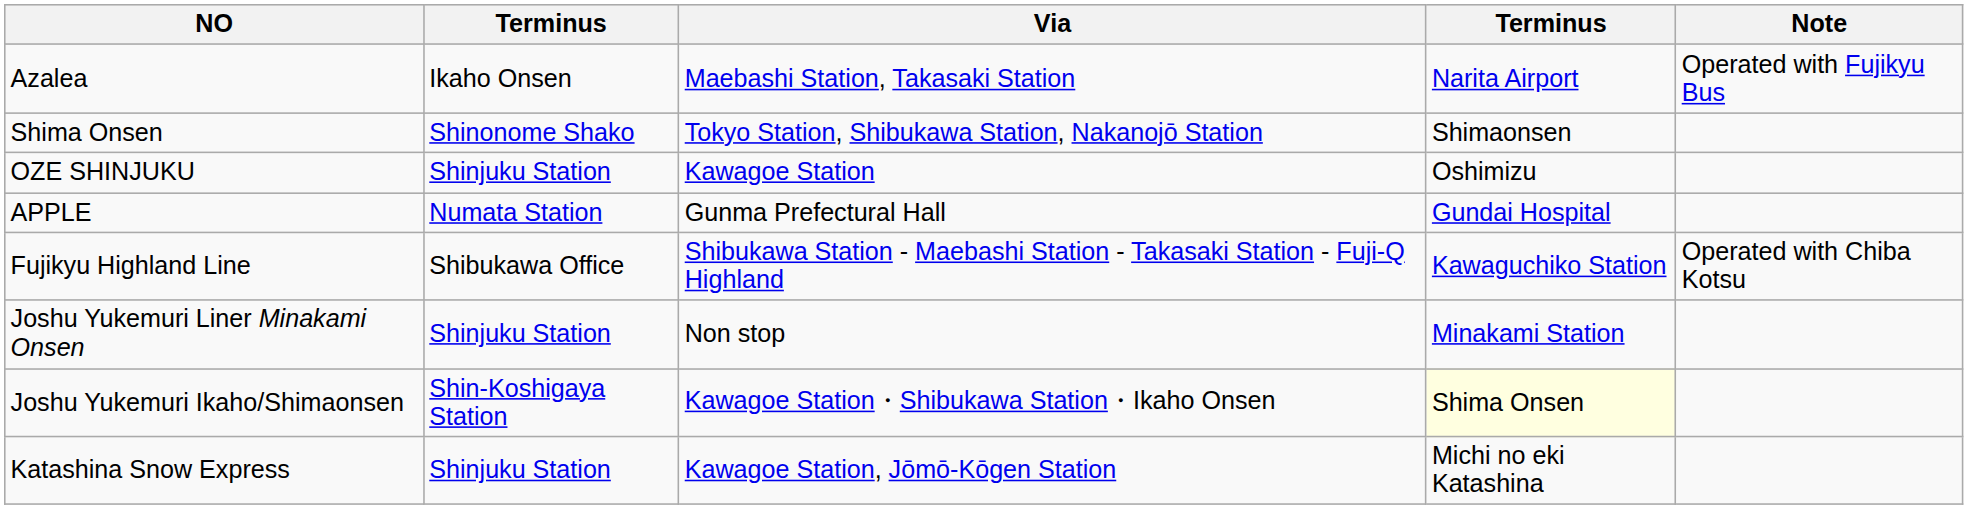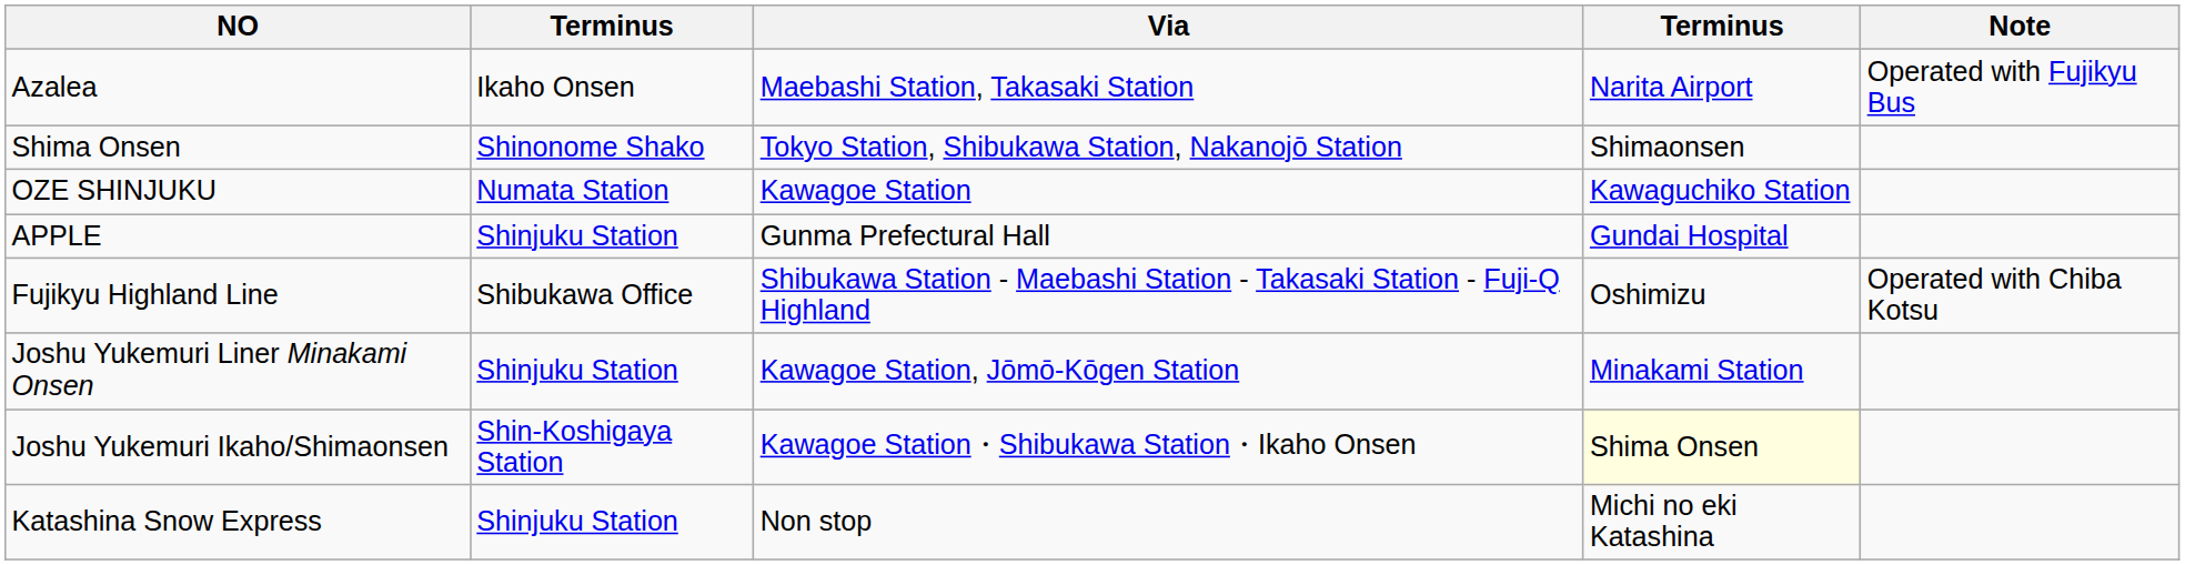 <table class="wikitable">
 <tr>
 <th>NO</th>
 <th>Terminus</th>
 <th>Via</th>
 <th>Terminus</th>
 <th>Note</th>
 </tr>
 <tr>
 <td>Azalea</td>
 <td>Ikaho Onsen</td>
 <td><a href='#'>Maebashi Station</a>, <a href='#'>Takasaki Station</a></td>
 <td><a href='#'>Narita Airport</a></td>
 <td>Operated with <a href='#'>Fujikyu Bus</a></td>
 </tr>
 <tr>
 <td>Shima Onsen</td>
 <td><a href='#'>Shinonome Shako</a></td>
 <td><a href='#'>Tokyo Station</a>, <a href='#'>Shibukawa Station</a>, <a href='#'>Nakanojō Station</a></td>
 <td>Shimaonsen</td>
 <td></td>
 </tr>
 <tr>
 <td>OZE SHINJUKU</td>
-<td><a href='#'>Shinjuku Station</a></td>
+<td><a href='#'>Numata Station</a></td>
 <td><a href='#'>Kawagoe Station</a></td>
-<td>Oshimizu</td>
+<td><a href='#'>Kawaguchiko Station</a></td>
 <td></td>
 </tr>
 <tr>
 <td>APPLE</td>
-<td><a href='#'>Numata Station</a></td>
+<td><a href='#'>Shinjuku Station</a></td>
 <td>Gunma Prefectural Hall</td>
 <td><a href='#'>Gundai Hospital</a></td>
 <td></td>
 </tr>
 <tr>
 <td>Fujikyu Highland Line</td>
 <td>Shibukawa Office</td>
 <td><a href='#'>Shibukawa Station</a> - <a href='#'>Maebashi Station</a> - <a href='#'>Takasaki Station</a> - <a href='#'>Fuji-Q Highland</a></td>
-<td><a href='#'>Kawaguchiko Station</a></td>
+<td>Oshimizu</td>
 <td>Operated with Chiba Kotsu</td>
 </tr>
 <tr>
 <td>Joshu Yukemuri Liner <em>Minakami Onsen</em></td>
 <td><a href='#'>Shinjuku Station</a></td>
-<td>Non stop</td>
+<td><a href='#'>Kawagoe Station</a>, <a href='#'>Jōmō-Kōgen Station</a></td>
 <td><a href='#'>Minakami Station</a></td>
 <td></td>
 </tr>
 <tr>
 <td>Joshu Yukemuri Ikaho/Shimaonsen</td>
 <td><a href='#'>Shin-Koshigaya Station</a></td>
 <td><a href='#'>Kawagoe Station</a>・<a href='#'>Shibukawa Station</a>・Ikaho Onsen</td>
 <td style="background: lightyellow;">Shima Onsen</td>
 <td></td>
 </tr>
 <tr>
 <td>Katashina Snow Express</td>
 <td><a href='#'>Shinjuku Station</a></td>
-<td><a href='#'>Kawagoe Station</a>, <a href='#'>Jōmō-Kōgen Station</a></td>
+<td>Non stop</td>
 <td>Michi no eki Katashina</td>
 <td></td>
 </tr>
 </table>
